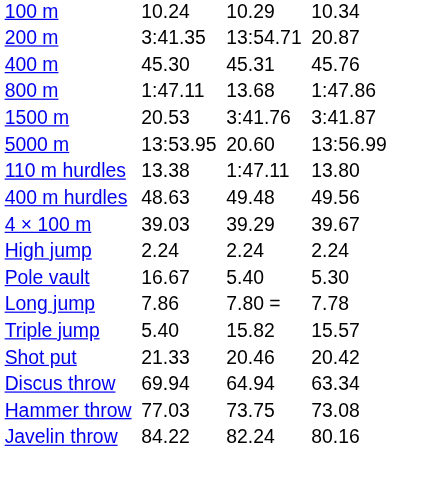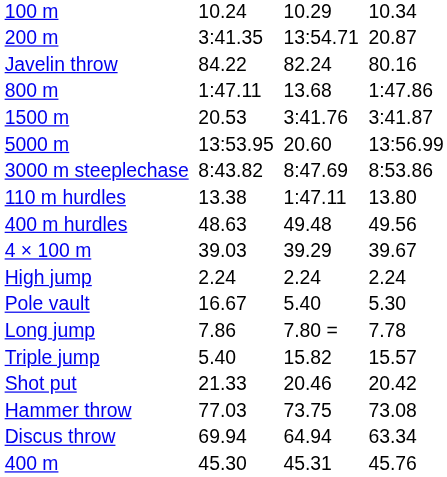 <table>
 <tr>
 <td><a href='#'>100 m</a></td>
 <td></td>
 <td>10.24 </td>
 <td></td>
 <td>10.29</td>
 <td></td>
 <td>10.34</td>
 </tr>
 <tr>
 <td><a href='#'>200 m</a></td>
 <td></td>
 <td>3:41.35</td>
 <td></td>
 <td>13:54.71 </td>
 <td></td>
 <td>20.87 </td>
 </tr>
 <tr>
-<td><a href='#'>400 m</a></td>
+<td><a href='#'>Javelin throw</a></td>
 <td></td>
-<td>45.30</td>
+<td>84.22 </td>
 <td></td>
-<td>45.31 </td>
+<td>82.24 </td>
 <td></td>
-<td>45.76 </td>
+<td>80.16</td>
 </tr>
 <tr>
 <td><a href='#'>800 m</a></td>
 <td></td>
 <td>1:47.11</td>
 <td></td>
 <td>13.68</td>
 <td></td>
 <td>1:47.86 </td>
 </tr>
 <tr>
 <td><a href='#'>1500 m</a></td>
 <td></td>
 <td>20.53 </td>
 <td></td>
 <td>3:41.76</td>
 <td></td>
 <td>3:41.87</td>
 </tr>
 <tr>
 <td><a href='#'>5000 m</a></td>
 <td></td>
 <td>13:53.95 </td>
 <td></td>
 <td>20.60 </td>
 <td></td>
 <td>13:56.99 </td>
+</tr>
+<tr>
+<td><a href='#'>3000 m steeplechase</a></td>
+<td></td>
+<td>8:43.82</td>
+<td></td>
+<td>8:47.69 </td>
+<td></td>
+<td>8:53.86</td>
 </tr>
 <tr>
 <td><a href='#'>110 m hurdles</a></td>
 <td></td>
 <td>13.38 </td>
 <td></td>
 <td>1:47.11</td>
 <td></td>
 <td>13.80</td>
 </tr>
 <tr>
 <td><a href='#'>400 m hurdles</a></td>
 <td></td>
 <td>48.63 </td>
 <td></td>
 <td>49.48 </td>
 <td></td>
 <td>49.56 </td>
 </tr>
 <tr>
 <td><a href='#'>4 × 100 m</a></td>
 <td><br></td>
 <td>39.03 </td>
 <td><br></td>
 <td>39.29 </td>
 <td><br></td>
 <td>39.67 </td>
 </tr>
 <tr>
 <td><a href='#'>High jump</a></td>
 <td></td>
 <td>2.24 </td>
 <td></td>
 <td>2.24 </td>
 <td></td>
 <td>2.24</td>
 </tr>
 <tr>
 <td><a href='#'>Pole vault</a></td>
 <td></td>
 <td>16.67 </td>
 <td></td>
 <td>5.40</td>
 <td></td>
 <td>5.30 </td>
 </tr>
 <tr>
 <td><a href='#'>Long jump</a></td>
 <td></td>
 <td>7.86 </td>
 <td></td>
 <td>7.80 =</td>
 <td></td>
 <td>7.78</td>
 </tr>
 <tr>
 <td><a href='#'>Triple jump</a></td>
 <td></td>
 <td>5.40</td>
 <td></td>
 <td>15.82</td>
 <td></td>
 <td>15.57</td>
 </tr>
 <tr>
 <td><a href='#'>Shot put</a></td>
 <td></td>
 <td>21.33</td>
 <td></td>
 <td>20.46</td>
 <td></td>
 <td>20.42</td>
 </tr>
 <tr>
+<td><a href='#'>Hammer throw</a></td>
+<td></td>
+<td>77.03 </td>
+<td></td>
+<td>73.75</td>
+<td></td>
+<td>73.08 </td>
+</tr>
+<tr>
 <td><a href='#'>Discus throw</a></td>
 <td></td>
 <td>69.94 </td>
 <td></td>
 <td>64.94</td>
 <td></td>
 <td>63.34</td>
 </tr>
 <tr>
-<td><a href='#'>Hammer throw</a></td>
+<td><a href='#'>400 m</a></td>
 <td></td>
-<td>77.03 </td>
+<td>45.30</td>
 <td></td>
-<td>73.75</td>
+<td>45.31 </td>
 <td></td>
-<td>73.08 </td>
-</tr>
-<tr>
-<td><a href='#'>Javelin throw</a></td>
-<td></td>
-<td>84.22 </td>
-<td></td>
-<td>82.24 </td>
-<td></td>
-<td>80.16</td>
+<td>45.76 </td>
 </tr>
 </table>
